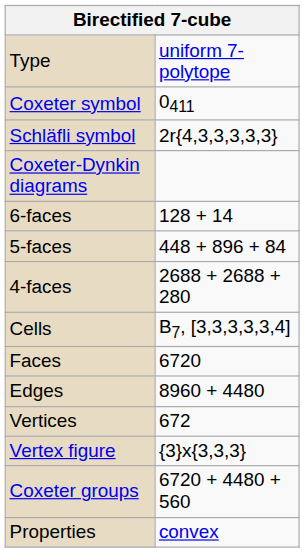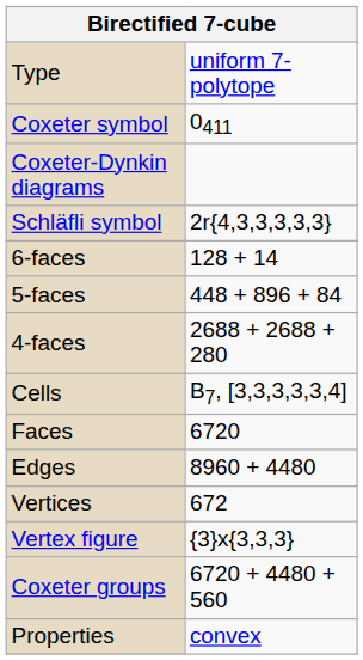 <table class="wikitable" align="right" style="margin-left:10px" width="250">
 <tr>
 <th bgcolor=#e7dcc3 colspan=2>Birectified 7-cube</th>
 </tr>
 <tr>
 <td bgcolor=#e7dcc3>Type</td>
 <td><a href='#'>uniform 7-polytope</a></td>
 </tr>
 <tr>
 <td bgcolor=#e7dcc3><a href='#'>Coxeter symbol</a></td>
 <td>0<sub>411</sub></td>
 </tr>
 <tr>
+<td bgcolor=#e7dcc3><a href='#'>Coxeter-Dynkin diagrams</a></td>
+<td><br></td>
+</tr>
+<tr>
 <td bgcolor=#e7dcc3><a href='#'>Schläfli symbol</a></td>
 <td>2r{4,3,3,3,3,3}</td>
-</tr>
-<tr>
-<td bgcolor=#e7dcc3><a href='#'>Coxeter-Dynkin diagrams</a></td>
-<td><br></td>
 </tr>
 <tr>
 <td bgcolor=#e7dcc3>6-faces</td>
 <td>128 + 14</td>
 </tr>
 <tr>
 <td bgcolor=#e7dcc3>5-faces</td>
 <td>448 + 896 + 84</td>
 </tr>
 <tr>
 <td bgcolor=#e7dcc3>4-faces</td>
 <td>2688 + 2688 + 280</td>
 </tr>
 <tr>
 <td bgcolor=#e7dcc3>Cells</td>
 <td>B<sub>7</sub>, [3,3,3,3,3,4]</td>
 </tr>
 <tr>
 <td bgcolor=#e7dcc3>Faces</td>
 <td>6720</td>
 </tr>
 <tr>
 <td bgcolor=#e7dcc3>Edges</td>
 <td>8960 + 4480</td>
 </tr>
 <tr>
 <td bgcolor=#e7dcc3>Vertices</td>
 <td>672</td>
 </tr>
 <tr>
 <td bgcolor=#e7dcc3><a href='#'>Vertex figure</a></td>
 <td>{3}x{3,3,3}</td>
 </tr>
 <tr>
 <td bgcolor=#e7dcc3><a href='#'>Coxeter groups</a></td>
 <td>6720 + 4480 + 560</td>
 </tr>
 <tr>
 <td bgcolor=#e7dcc3>Properties</td>
 <td><a href='#'>convex</a></td>
 </tr>
 </table>
